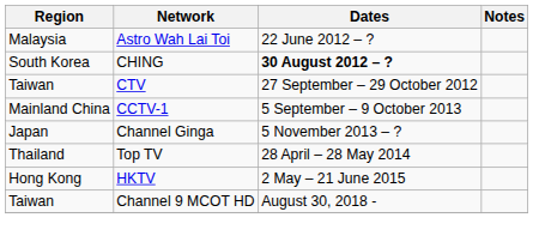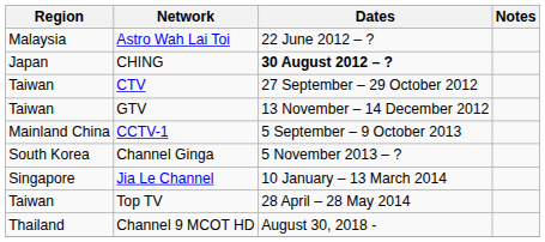 <table class="wikitable">
 <tr>
 <th>Region</th>
 <th>Network</th>
 <th>Dates</th>
 <th>Notes</th>
 </tr>
 <tr>
 <td>Malaysia</td>
 <td><a href='#'>Astro Wah Lai Toi</a></td>
 <td>22 June 2012 – ?</td>
 <td></td>
 </tr>
 <tr>
-<td>South Korea</td>
+<td>Japan</td>
 <td>CHING</td>
 <td><strong>30 August 2012 – ?</strong></td>
 <td></td>
 </tr>
 <tr>
 <td>Taiwan</td>
 <td><a href='#'>CTV</a></td>
 <td>27 September – 29 October 2012</td>
 <td></td>
 </tr>
 <tr>
+<td>Taiwan</td>
+<td>GTV</td>
+<td>13 November – 14 December 2012</td>
+<td></td>
+</tr>
+<tr>
 <td>Mainland China</td>
 <td><a href='#'>CCTV-1</a></td>
 <td>5 September – 9 October 2013</td>
 <td></td>
 </tr>
 <tr>
-<td>Japan</td>
+<td>South Korea</td>
 <td>Channel Ginga</td>
 <td>5 November 2013 – ?</td>
 <td></td>
 </tr>
 <tr>
-<td>Thailand</td>
+<td>Singapore</td>
+<td><a href='#'>Jia Le Channel</a></td>
+<td>10 January – 13 March 2014</td>
+<td></td>
+</tr>
+<tr>
+<td>Taiwan</td>
 <td>Top TV</td>
 <td>28 April – 28 May 2014</td>
 <td></td>
 </tr>
 <tr>
-<td>Hong Kong</td>
-<td><a href='#'>HKTV</a></td>
-<td>2 May – 21 June 2015</td>
-<td></td>
-</tr>
-<tr>
-<td>Taiwan</td>
+<td>Thailand</td>
 <td>Channel 9 MCOT HD</td>
 <td>August 30, 2018 -</td>
 <td></td>
 </tr>
 <tr>
 </tr>
 </table>
